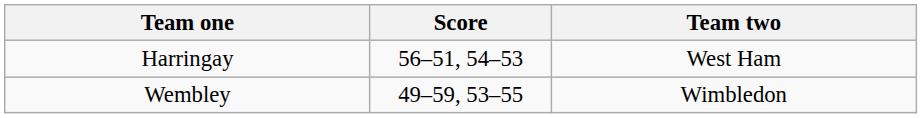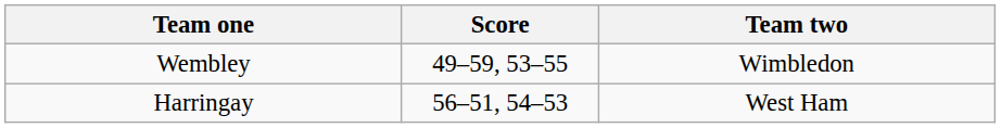 <table class="wikitable" style="text-align: center">
 <tr>
 <th width=250>Team one</th>
 <th width=120>Score</th>
 <th width=250>Team two</th>
 </tr>
 <tr>
+<td>Wembley</td>
+<td>49–59, 53–55</td>
+<td>Wimbledon</td>
+</tr>
+<tr>
 <td>Harringay</td>
 <td>56–51, 54–53</td>
 <td>West Ham</td>
 </tr>
-<tr>
-<td>Wembley</td>
-<td>49–59, 53–55</td>
-<td>Wimbledon</td>
-</tr>
 </table>
